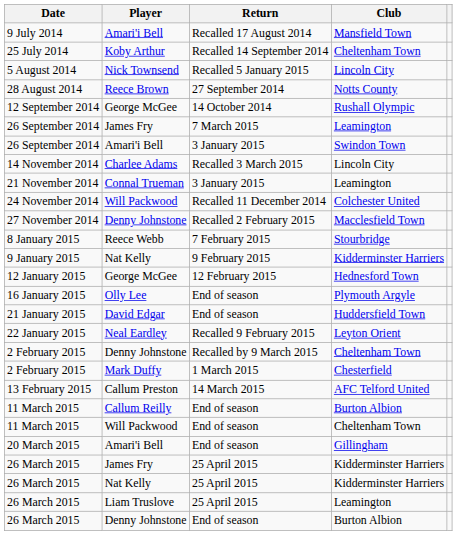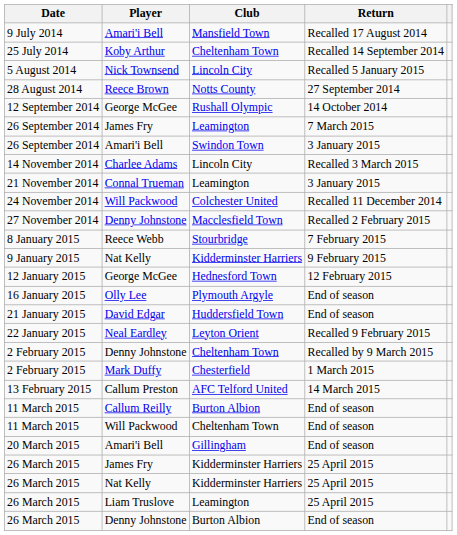 <table class="wikitable" style="text-align: left">
 <tr>
 <th>Date</th>
 <th>Player</th>
+<th>Club</th>
 <th>Return</th>
-<th>Club</th>
 <th></th>
 </tr>
 <tr>
 <td>9 July 2014</td>
 <td><a href='#'>Amari'i Bell</a></td>
+<td><a href='#'>Mansfield Town</a></td>
 <td>Recalled 17 August 2014</td>
-<td><a href='#'>Mansfield Town</a></td>
 <td style=text-align:center></td>
 </tr>
 <tr>
 <td>25 July 2014</td>
 <td><a href='#'>Koby Arthur</a></td>
+<td><a href='#'>Cheltenham Town</a></td>
 <td>Recalled 14 September 2014</td>
-<td><a href='#'>Cheltenham Town</a></td>
 <td style=text-align:center></td>
 </tr>
 <tr>
 <td>5 August 2014</td>
 <td><a href='#'>Nick Townsend</a></td>
+<td><a href='#'>Lincoln City</a></td>
 <td>Recalled 5 January 2015</td>
-<td><a href='#'>Lincoln City</a></td>
 <td style=text-align:center></td>
 </tr>
 <tr>
 <td>28 August 2014</td>
 <td><a href='#'>Reece Brown</a></td>
+<td><a href='#'>Notts County</a></td>
 <td>27 September 2014</td>
-<td><a href='#'>Notts County</a></td>
 <td style=text-align:center></td>
 </tr>
 <tr>
 <td>12 September 2014</td>
 <td>George McGee</td>
+<td><a href='#'>Rushall Olympic</a></td>
 <td>14 October 2014</td>
-<td><a href='#'>Rushall Olympic</a></td>
 <td style=text-align:center></td>
 </tr>
 <tr>
 <td>26 September 2014</td>
 <td>James Fry</td>
+<td><a href='#'>Leamington</a></td>
 <td>7 March 2015</td>
-<td><a href='#'>Leamington</a></td>
 <td style=text-align:center></td>
 </tr>
 <tr>
 <td>26 September 2014</td>
 <td>Amari'i Bell</td>
+<td><a href='#'>Swindon Town</a></td>
 <td>3 January 2015</td>
-<td><a href='#'>Swindon Town</a></td>
 <td style=text-align:center></td>
 </tr>
 <tr>
 <td>14 November 2014</td>
 <td><a href='#'>Charlee Adams</a></td>
+<td>Lincoln City</td>
 <td>Recalled 3 March 2015</td>
-<td>Lincoln City</td>
 <td style=text-align:center></td>
 </tr>
 <tr>
 <td>21 November 2014</td>
 <td><a href='#'>Connal Trueman</a></td>
+<td>Leamington</td>
 <td>3 January 2015</td>
-<td>Leamington</td>
 <td style=text-align:center></td>
 </tr>
 <tr>
 <td>24 November 2014</td>
 <td><a href='#'>Will Packwood</a></td>
+<td><a href='#'>Colchester United</a></td>
 <td>Recalled 11 December 2014</td>
-<td><a href='#'>Colchester United</a></td>
 <td style=text-align:center></td>
 </tr>
 <tr>
 <td>27 November 2014</td>
 <td><a href='#'>Denny Johnstone</a></td>
+<td><a href='#'>Macclesfield Town</a></td>
 <td>Recalled 2 February 2015</td>
-<td><a href='#'>Macclesfield Town</a></td>
 <td style=text-align:center></td>
 </tr>
 <tr>
 <td>8 January 2015</td>
 <td>Reece Webb</td>
+<td><a href='#'>Stourbridge</a></td>
 <td>7 February 2015</td>
-<td><a href='#'>Stourbridge</a></td>
 <td style=text-align:center></td>
 </tr>
 <tr>
 <td>9 January 2015</td>
 <td>Nat Kelly</td>
+<td><a href='#'>Kidderminster Harriers</a></td>
 <td>9 February 2015</td>
-<td><a href='#'>Kidderminster Harriers</a></td>
 <td style=text-align:center></td>
 </tr>
 <tr>
 <td>12 January 2015</td>
 <td>George McGee</td>
+<td><a href='#'>Hednesford Town</a></td>
 <td>12 February 2015</td>
-<td><a href='#'>Hednesford Town</a></td>
 <td style=text-align:center></td>
 </tr>
 <tr>
 <td>16 January 2015</td>
 <td><a href='#'>Olly Lee</a></td>
+<td><a href='#'>Plymouth Argyle</a></td>
 <td>End of season</td>
-<td><a href='#'>Plymouth Argyle</a></td>
 <td style=text-align:center></td>
 </tr>
 <tr>
 <td>21 January 2015</td>
 <td><a href='#'>David Edgar</a></td>
+<td><a href='#'>Huddersfield Town</a></td>
 <td>End of season</td>
-<td><a href='#'>Huddersfield Town</a></td>
 <td style=text-align:center></td>
 </tr>
 <tr>
 <td>22 January 2015</td>
 <td><a href='#'>Neal Eardley</a></td>
+<td><a href='#'>Leyton Orient</a></td>
 <td>Recalled 9 February 2015</td>
-<td><a href='#'>Leyton Orient</a></td>
 <td style=text-align:center></td>
 </tr>
 <tr>
 <td>2 February 2015</td>
 <td>Denny Johnstone</td>
+<td><a href='#'>Cheltenham Town</a></td>
 <td>Recalled by 9 March 2015</td>
-<td><a href='#'>Cheltenham Town</a></td>
 <td style=text-align:center></td>
 </tr>
 <tr>
 <td>2 February 2015</td>
 <td><a href='#'>Mark Duffy</a></td>
+<td><a href='#'>Chesterfield</a></td>
 <td>1 March 2015</td>
-<td><a href='#'>Chesterfield</a></td>
 <td style=text-align:center></td>
 </tr>
 <tr>
 <td>13 February 2015</td>
 <td>Callum Preston</td>
+<td><a href='#'>AFC Telford United</a></td>
 <td>14 March 2015</td>
-<td><a href='#'>AFC Telford United</a></td>
 <td style=text-align:center></td>
 </tr>
 <tr>
 <td>11 March 2015</td>
 <td><a href='#'>Callum Reilly</a></td>
+<td><a href='#'>Burton Albion</a></td>
 <td>End of season</td>
-<td><a href='#'>Burton Albion</a></td>
 <td style=text-align:center></td>
 </tr>
 <tr>
 <td>11 March 2015</td>
 <td>Will Packwood</td>
+<td>Cheltenham Town</td>
 <td>End of season</td>
-<td>Cheltenham Town</td>
 <td style=text-align:center></td>
 </tr>
 <tr>
 <td>20 March 2015</td>
 <td>Amari'i Bell</td>
+<td><a href='#'>Gillingham</a></td>
 <td>End of season</td>
-<td><a href='#'>Gillingham</a></td>
 <td style=text-align:center></td>
 </tr>
 <tr>
 <td>26 March 2015</td>
 <td>James Fry</td>
+<td>Kidderminster Harriers</td>
 <td>25 April 2015</td>
-<td>Kidderminster Harriers</td>
 <td style=text-align:center></td>
 </tr>
 <tr>
 <td>26 March 2015</td>
 <td>Nat Kelly</td>
+<td>Kidderminster Harriers</td>
 <td>25 April 2015</td>
-<td>Kidderminster Harriers</td>
 <td style=text-align:center></td>
 </tr>
 <tr>
 <td>26 March 2015</td>
 <td>Liam Truslove</td>
+<td>Leamington</td>
 <td>25 April 2015</td>
-<td>Leamington</td>
 <td style=text-align:center></td>
 </tr>
 <tr>
 <td>26 March 2015</td>
 <td>Denny Johnstone</td>
+<td>Burton Albion</td>
 <td>End of season</td>
-<td>Burton Albion</td>
 <td style=text-align:center></td>
 </tr>
 </table>
